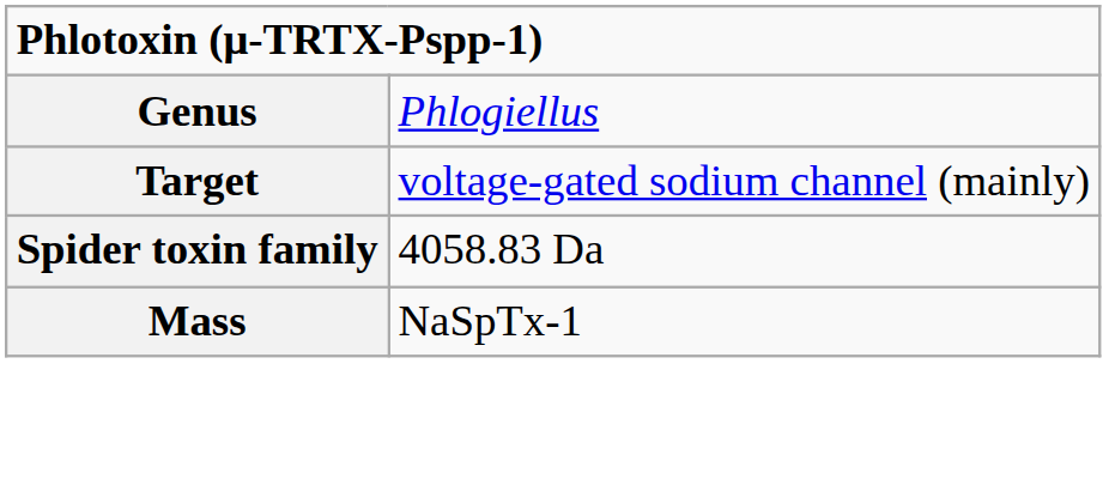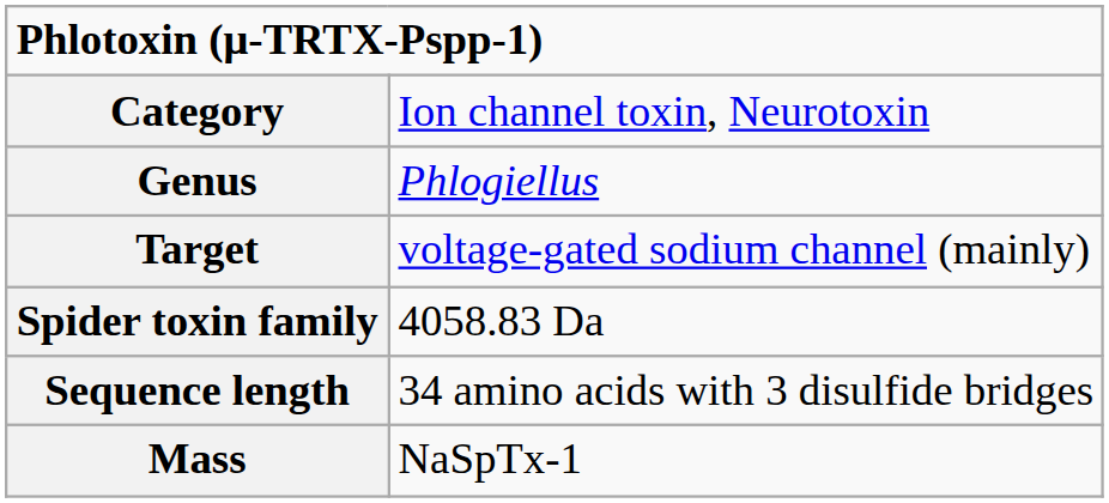 <table class="wikitable">
 <tr>
 <td colspan="2"><strong>Phlotoxin (μ-TRTX-Pspp-1)</strong></td>
+</tr>
+<tr>
+<th>Category</th>
+<td><a href='#'>Ion channel toxin</a>, <a href='#'>Neurotoxin</a></td>
 </tr>
 <tr>
 <th>Genus</th>
 <td><em><a href='#'>Phlogiellus</a></em></td>
 </tr>
 <tr>
 <th>Target</th>
 <td><a href='#'>voltage-gated sodium channel</a> (mainly)</td>
 </tr>
 <tr>
 <th>Spider toxin family</th>
 <td>4058.83 Da</td>
 </tr>
 <tr>
+<th>Sequence length</th>
+<td>34 amino acids with 3 disulfide bridges</td>
+</tr>
+<tr>
 <th>Mass</th>
 <td>NaSpTx-1</td>
 </tr>
 </table>
